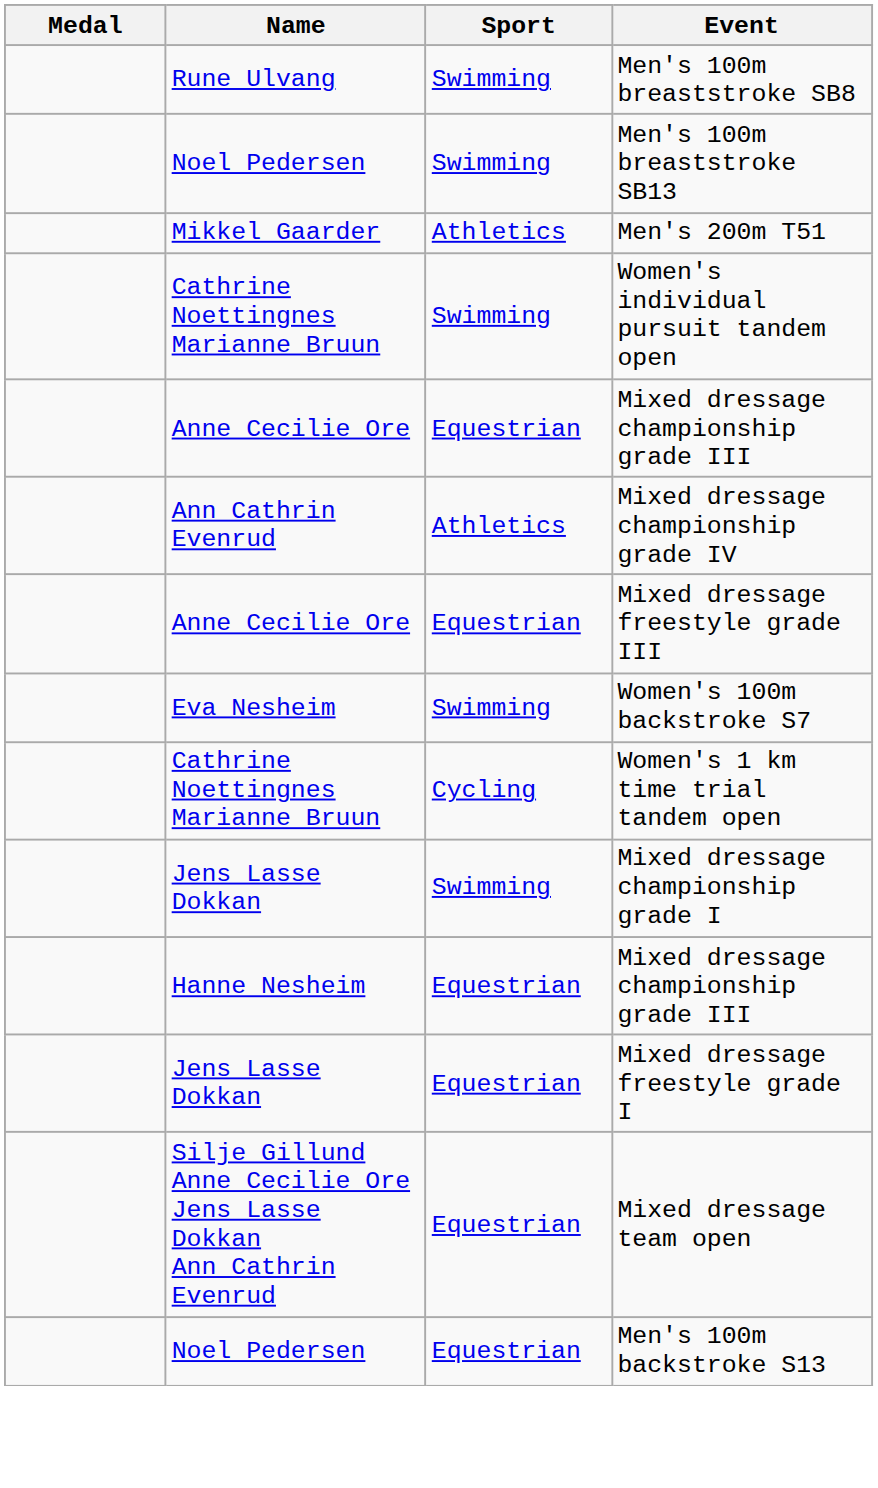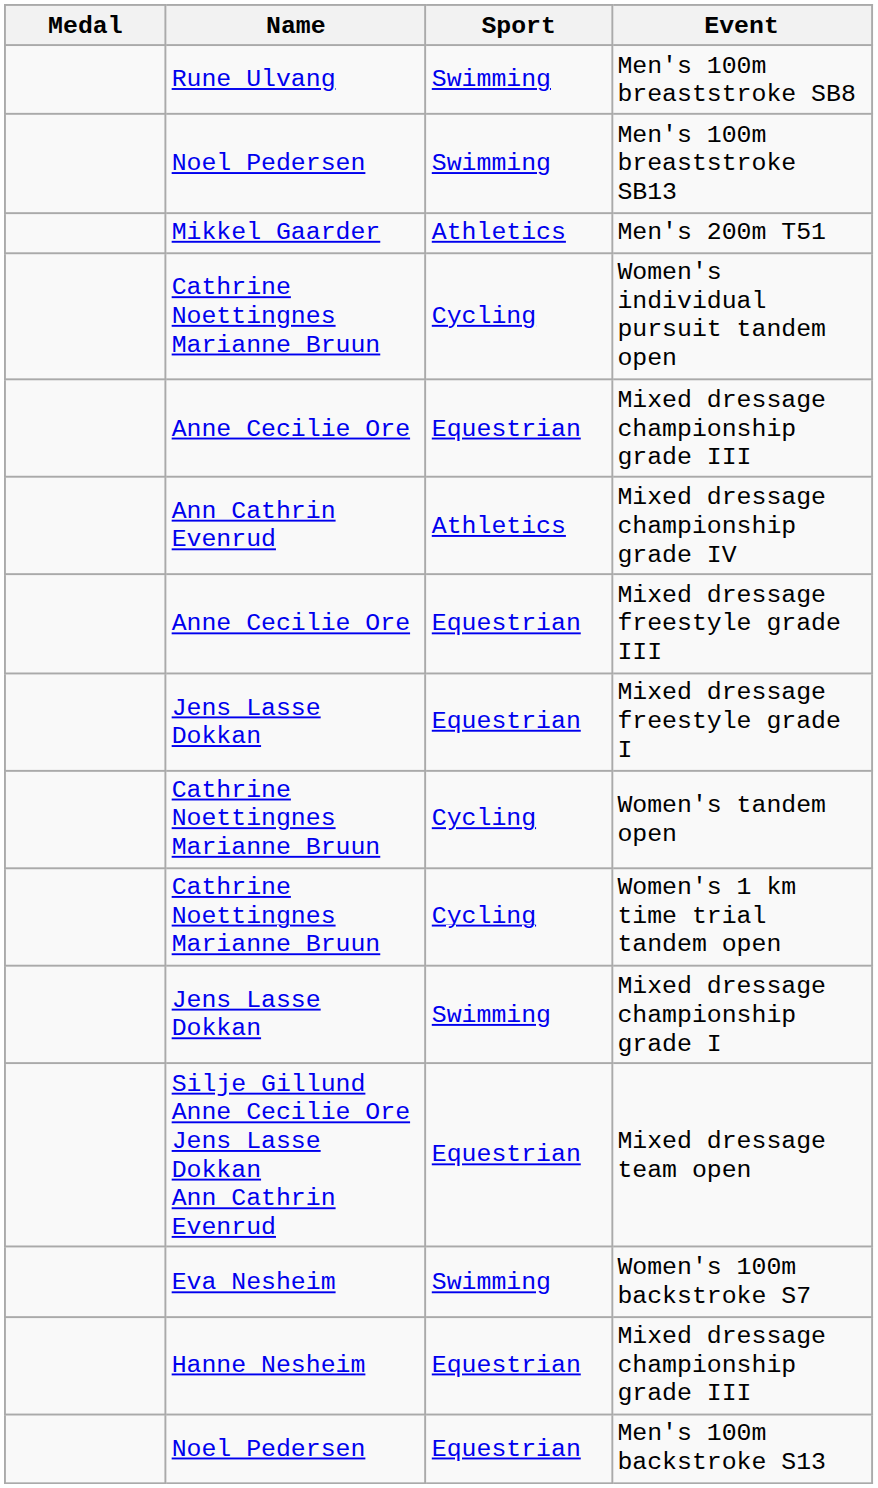 <table class="wikitable">
 <tr>
 <th style="width:6em">Medal</th>
 <th style="width:10em">Name</th>
 <th style="width:7em">Sport</th>
 <th style="width:10em">Event</th>
 </tr>
 <tr>
 <td></td>
 <td><a href='#'>Rune Ulvang</a></td>
 <td><a href='#'>Swimming</a></td>
 <td>Men's 100m breaststroke SB8</td>
 </tr>
 <tr>
 <td></td>
 <td><a href='#'>Noel Pedersen</a></td>
 <td><a href='#'>Swimming</a></td>
 <td>Men's 100m breaststroke SB13</td>
 </tr>
 <tr>
 <td></td>
 <td><a href='#'>Mikkel Gaarder</a></td>
 <td><a href='#'>Athletics</a></td>
 <td>Men's 200m T51</td>
 </tr>
 <tr>
 <td></td>
 <td><a href='#'>Cathrine Noettingnes</a><br> <a href='#'>Marianne Bruun</a></td>
-<td><a href='#'>Swimming</a></td>
+<td><a href='#'>Cycling</a></td>
 <td>Women's individual pursuit tandem open</td>
 </tr>
 <tr>
 <td></td>
 <td><a href='#'>Anne Cecilie Ore</a></td>
 <td><a href='#'>Equestrian</a></td>
 <td>Mixed dressage championship grade III</td>
 </tr>
 <tr>
 <td></td>
 <td><a href='#'>Ann Cathrin Evenrud</a></td>
 <td><a href='#'>Athletics</a></td>
 <td>Mixed dressage championship grade IV</td>
 </tr>
 <tr>
 <td></td>
 <td><a href='#'>Anne Cecilie Ore</a></td>
 <td><a href='#'>Equestrian</a></td>
 <td>Mixed dressage freestyle grade III</td>
 </tr>
 <tr>
 <td></td>
-<td><a href='#'>Eva Nesheim</a></td>
-<td><a href='#'>Swimming</a></td>
-<td>Women's 100m backstroke S7</td>
+<td><a href='#'>Jens Lasse Dokkan</a></td>
+<td><a href='#'>Equestrian</a></td>
+<td>Mixed dressage freestyle grade I</td>
+</tr>
+<tr>
+<td></td>
+<td><a href='#'>Cathrine Noettingnes</a><br> <a href='#'>Marianne Bruun</a></td>
+<td><a href='#'>Cycling</a></td>
+<td>Women's tandem open</td>
 </tr>
 <tr>
 <td></td>
 <td><a href='#'>Cathrine Noettingnes</a><br> <a href='#'>Marianne Bruun</a></td>
 <td><a href='#'>Cycling</a></td>
 <td>Women's 1 km time trial tandem open</td>
 </tr>
 <tr>
 <td></td>
 <td><a href='#'>Jens Lasse Dokkan</a></td>
 <td><a href='#'>Swimming</a></td>
 <td>Mixed dressage championship grade I</td>
 </tr>
 <tr>
 <td></td>
+<td><a href='#'>Silje Gillund</a><br> <a href='#'>Anne Cecilie Ore</a><br> <a href='#'>Jens Lasse Dokkan</a><br> <a href='#'>Ann Cathrin Evenrud</a></td>
+<td><a href='#'>Equestrian</a></td>
+<td>Mixed dressage team open</td>
+</tr>
+<tr>
+<td></td>
+<td><a href='#'>Eva Nesheim</a></td>
+<td><a href='#'>Swimming</a></td>
+<td>Women's 100m backstroke S7</td>
+</tr>
+<tr>
+<td></td>
 <td><a href='#'>Hanne Nesheim</a></td>
 <td><a href='#'>Equestrian</a></td>
 <td>Mixed dressage championship grade III</td>
-</tr>
-<tr>
-<td></td>
-<td><a href='#'>Jens Lasse Dokkan</a></td>
-<td><a href='#'>Equestrian</a></td>
-<td>Mixed dressage freestyle grade I</td>
-</tr>
-<tr>
-<td></td>
-<td><a href='#'>Silje Gillund</a><br> <a href='#'>Anne Cecilie Ore</a><br> <a href='#'>Jens Lasse Dokkan</a><br> <a href='#'>Ann Cathrin Evenrud</a></td>
-<td><a href='#'>Equestrian</a></td>
-<td>Mixed dressage team open</td>
 </tr>
 <tr>
 <td></td>
 <td><a href='#'>Noel Pedersen</a></td>
 <td><a href='#'>Equestrian</a></td>
 <td>Men's 100m backstroke S13</td>
 </tr>
 </table>
